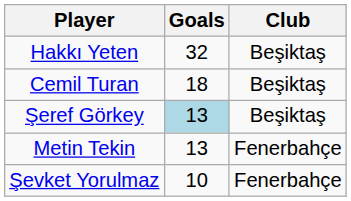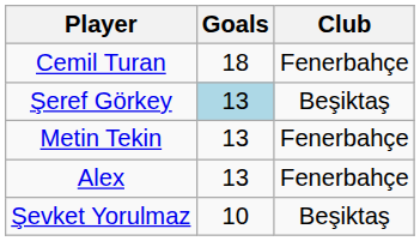 <table class="wikitable" border="1">
 <tr>
 <th>Player</th>
 <th>Goals</th>
 <th>Club</th>
 </tr>
 <tr>
-<td align="center"><a href='#'>Hakkı Yeten</a></td>
-<td align="center">32</td>
-<td align="center">Beşiktaş</td>
-</tr>
-<tr>
 <td align="center"><a href='#'>Cemil Turan</a></td>
 <td align="center">18</td>
-<td align="center">Beşiktaş</td>
+<td align="center">Fenerbahçe</td>
 </tr>
 <tr>
 <td align="center"><a href='#'>Şeref Görkey</a></td>
 <td align="center" style="background: lightblue;">13</td>
 <td align="center">Beşiktaş</td>
 </tr>
 <tr>
 <td align="center"><a href='#'>Metin Tekin</a></td>
 <td align="center">13</td>
 <td align="center">Fenerbahçe</td>
 </tr>
 <tr>
+<td align="center"><a href='#'>Alex</a></td>
+<td align="center">13</td>
+<td align="center">Fenerbahçe</td>
+</tr>
+<tr>
 <td align="center"><a href='#'>Şevket Yorulmaz</a></td>
 <td align="center">10</td>
-<td align="center">Fenerbahçe</td>
+<td align="center">Beşiktaş</td>
 </tr>
 </table>
